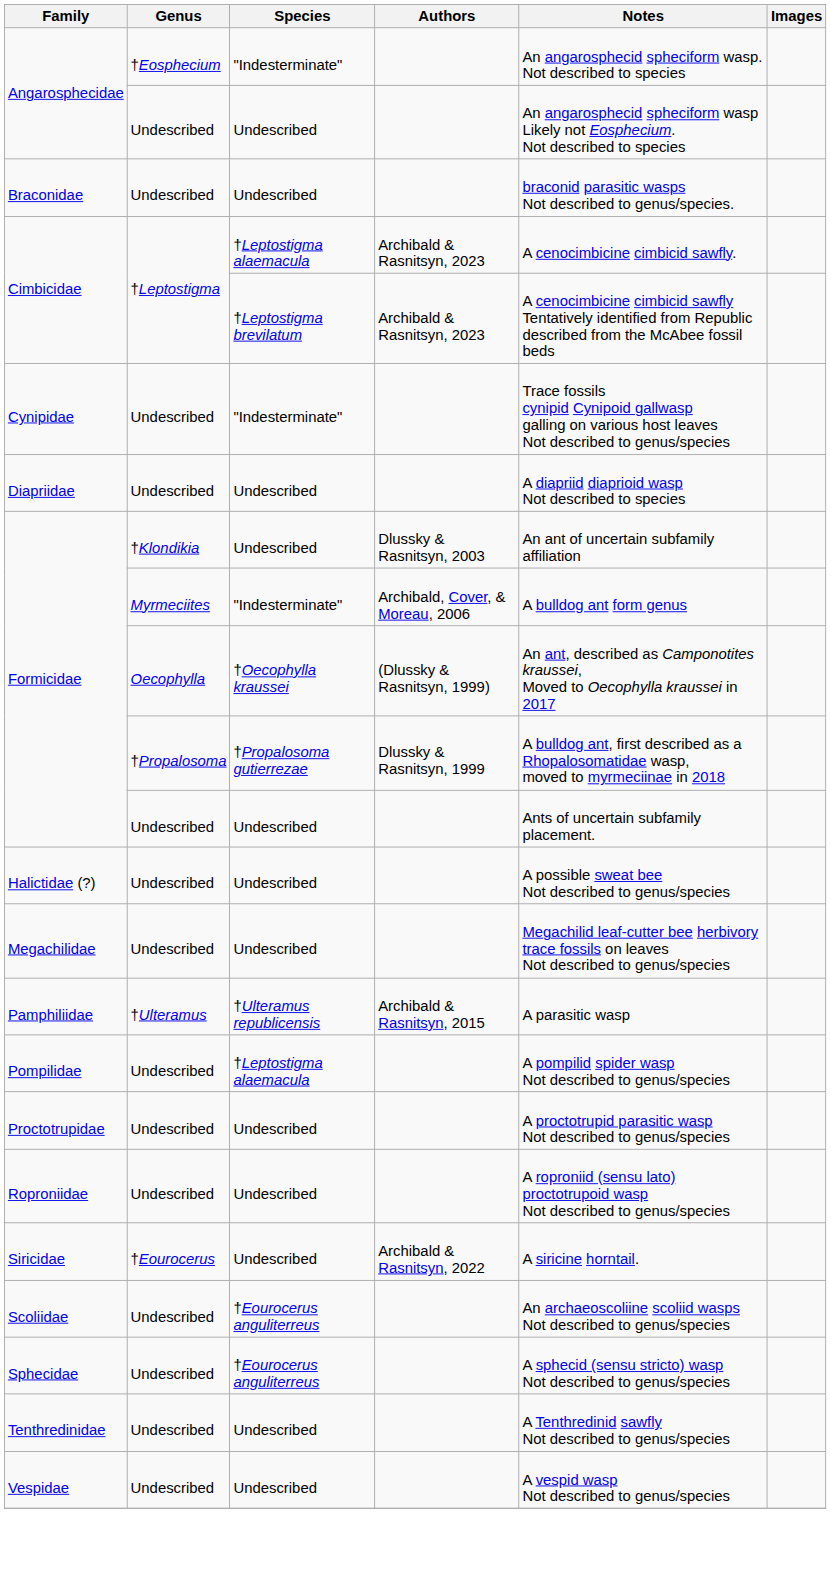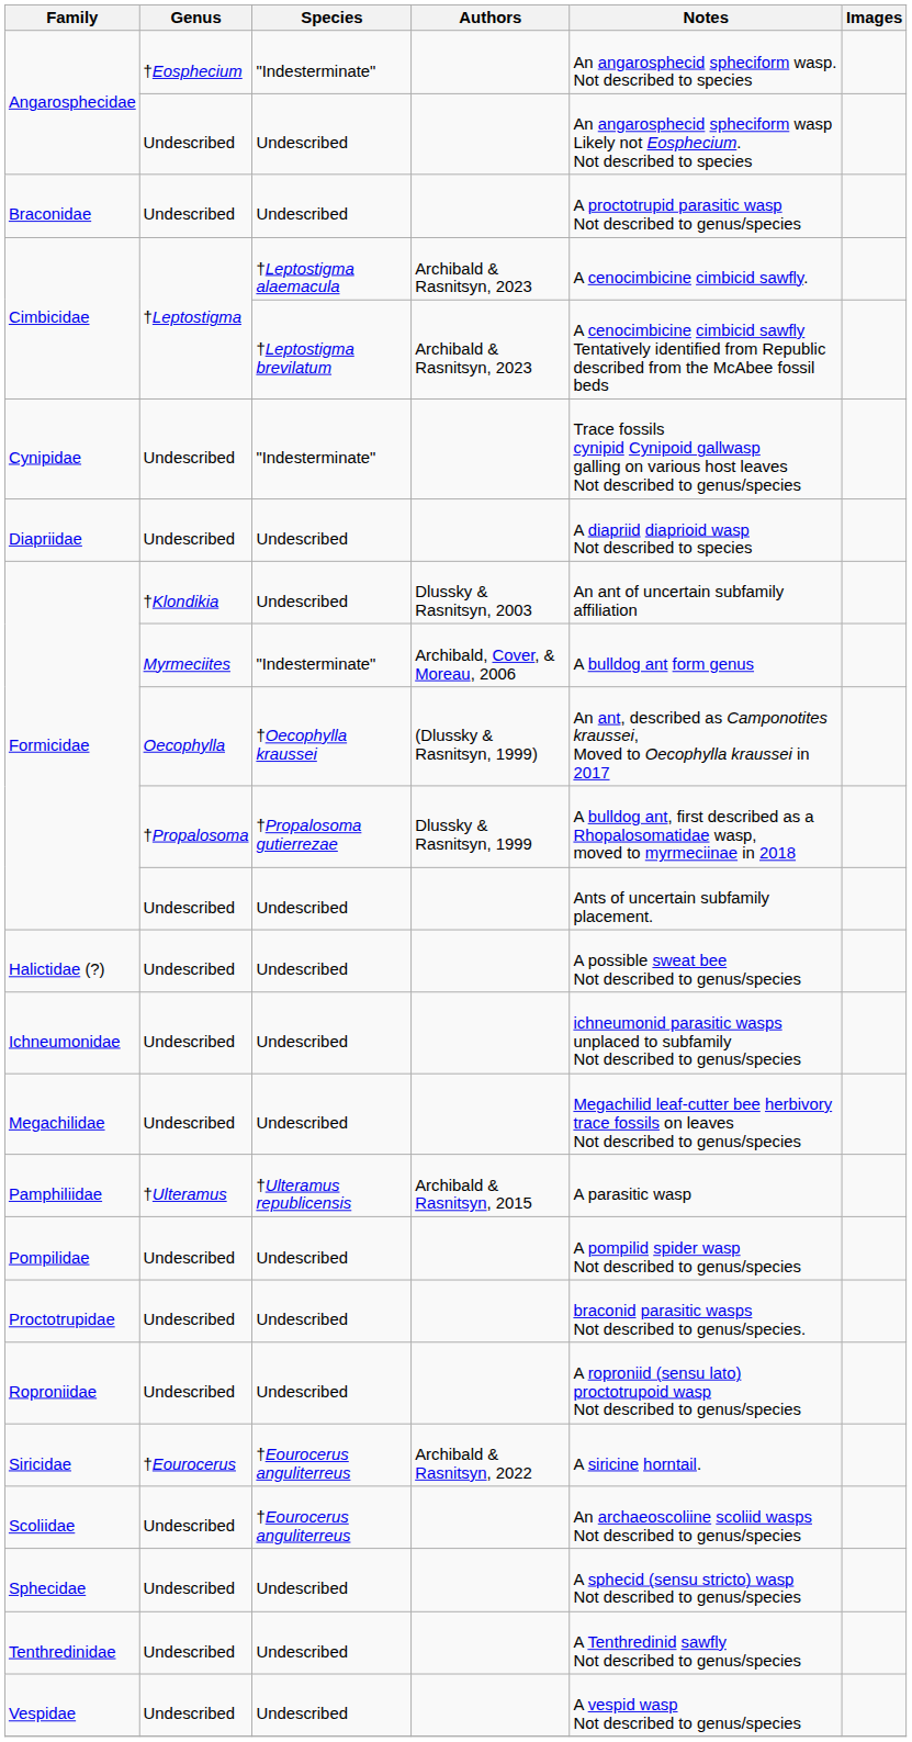 <table class="wikitable sortable"  style="margin:auto; width:100%;">
 <tr>
 <th>Family</th>
 <th>Genus</th>
 <th>Species</th>
 <th>Authors</th>
 <th>Notes</th>
 <th>Images</th>
 </tr>
 <tr>
 <td rowspan=2><a href='#'>Angarosphecidae</a></td>
 <td><br>†<em><a href='#'>Eosphecium</a></em></td>
 <td><br>"Indesterminate"</td>
 <td></td>
 <td><br>An <a href='#'>angarosphecid</a> <a href='#'>spheciform</a> wasp.<br> Not described to species</td>
 <td></td>
 </tr>
 <tr>
 <td><br>Undescribed</td>
 <td><br>Undescribed</td>
 <td></td>
 <td><br>An <a href='#'>angarosphecid</a> <a href='#'>spheciform</a> wasp<br> Likely not <em><a href='#'>Eosphecium</a></em>.<br> Not described to species</td>
 <td></td>
 </tr>
 <tr>
 <td><br><a href='#'>Braconidae</a></td>
 <td><br>Undescribed</td>
 <td><br>Undescribed</td>
 <td></td>
-<td><br><a href='#'>braconid</a> <a href='#'>parasitic wasps</a><br>Not described to genus/species.</td>
+<td><br>A <a href='#'>proctotrupid parasitic wasp</a><br> Not described to genus/species</td>
 <td><br></td>
 </tr>
 <tr>
 <td rowspan=2><a href='#'>Cimbicidae</a></td>
 <td rowspan=2>†<em><a href='#'>Leptostigma</a></em></td>
 <td><br>†<em><a href='#'>Leptostigma alaemacula</a></em></td>
 <td><br>Archibald & Rasnitsyn, 2023</td>
 <td><br>A <a href='#'>cenocimbicine</a> <a href='#'>cimbicid sawfly</a>.</td>
 <td></td>
 </tr>
 <tr>
 <td><br>†<em><a href='#'>Leptostigma brevilatum</a></em></td>
 <td><br>Archibald & Rasnitsyn, 2023</td>
 <td><br>A <a href='#'>cenocimbicine</a> <a href='#'>cimbicid sawfly</a><br> Tentatively identified from Republic<br>described from the McAbee fossil beds</td>
 <td><br></td>
 </tr>
 <tr>
 <td><br><a href='#'>Cynipidae</a></td>
 <td><br>Undescribed</td>
 <td><br>"Indesterminate"</td>
 <td></td>
 <td><br>Trace fossils<br><a href='#'>cynipid</a> <a href='#'>Cynipoid gallwasp</a><br> galling on various host leaves<br>Not described to genus/species</td>
 <td><br></td>
 </tr>
 <tr>
 <td><br><a href='#'>Diapriidae</a></td>
 <td><br>Undescribed</td>
 <td><br>Undescribed</td>
 <td></td>
 <td><br>A <a href='#'>diapriid</a> <a href='#'>diaprioid wasp</a><br> Not described to species</td>
 <td></td>
 </tr>
 <tr>
 <td rowspan=5><a href='#'>Formicidae</a></td>
 <td><br>†<em><a href='#'>Klondikia</a></em></td>
 <td><br>Undescribed</td>
 <td><br>Dlussky & Rasnitsyn, 2003</td>
 <td><br>An ant of uncertain subfamily affiliation</td>
 <td></td>
 </tr>
 <tr>
 <td><br><em><a href='#'>Myrmeciites</a></em></td>
 <td><br>"Indesterminate"</td>
 <td><br>Archibald, <a href='#'>Cover</a>, & <a href='#'>Moreau</a>, 2006</td>
 <td><br>A <a href='#'>bulldog ant</a> <a href='#'>form genus</a></td>
 <td><br></td>
 </tr>
 <tr>
 <td><br><em><a href='#'>Oecophylla</a></em></td>
 <td><br>†<em><a href='#'>Oecophylla kraussei</a></em></td>
 <td><br>(Dlussky & Rasnitsyn, 1999)</td>
 <td><br>An <a href='#'>ant</a>, described as <em>Camponotites kraussei</em>, <br> Moved to <em>Oecophylla kraussei</em> in <a href='#'>2017</a></td>
 <td></td>
 </tr>
 <tr>
 <td><br>†<em><a href='#'>Propalosoma</a></em></td>
 <td><br>†<em><a href='#'>Propalosoma gutierrezae</a></em></td>
 <td><br>Dlussky & Rasnitsyn, 1999</td>
 <td><br>A <a href='#'>bulldog ant</a>, first described as a <a href='#'>Rhopalosomatidae</a> wasp,<br> moved to <a href='#'>myrmeciinae</a> in <a href='#'>2018</a></td>
 <td><br></td>
 </tr>
 <tr>
 <td><br>Undescribed</td>
 <td><br>Undescribed</td>
 <td></td>
 <td><br>Ants of uncertain subfamily placement.</td>
 <td><br></td>
 </tr>
 <tr>
 <td><br><a href='#'>Halictidae</a> (?)</td>
 <td><br>Undescribed</td>
 <td><br>Undescribed</td>
 <td></td>
 <td><br>A possible <a href='#'>sweat bee</a><br> Not described to genus/species</td>
 <td></td>
 </tr>
 <tr>
+<td><br><a href='#'>Ichneumonidae</a></td>
+<td><br>Undescribed</td>
+<td><br>Undescribed</td>
+<td></td>
+<td><br><a href='#'>ichneumonid parasitic wasps</a> unplaced to subfamily<br> Not described to genus/species</td>
+<td><br></td>
+</tr>
+<tr>
 <td><br><a href='#'>Megachilidae</a></td>
 <td><br>Undescribed</td>
 <td><br>Undescribed</td>
 <td></td>
 <td><br><a href='#'>Megachilid leaf-cutter bee</a> <a href='#'>herbivory</a> <a href='#'>trace fossils</a> on leaves<br> Not described to genus/species</td>
 <td></td>
 </tr>
 <tr>
 <td><br><a href='#'>Pamphiliidae</a></td>
 <td><br>†<em><a href='#'>Ulteramus</a></em></td>
 <td><br>†<em><a href='#'>Ulteramus republicensis</a></em></td>
 <td><br>Archibald & <a href='#'>Rasnitsyn</a>, 2015</td>
 <td><br>A parasitic wasp</td>
 <td></td>
 </tr>
 <tr>
 <td><br><a href='#'>Pompilidae</a></td>
 <td><br>Undescribed</td>
-<td><br>†<em><a href='#'>Leptostigma alaemacula</a></em></td>
+<td><br>Undescribed</td>
 <td></td>
 <td><br>A <a href='#'>pompilid</a> <a href='#'>spider wasp</a><br> Not described to genus/species</td>
 <td></td>
 </tr>
 <tr>
 <td><br><a href='#'>Proctotrupidae</a></td>
 <td><br>Undescribed</td>
 <td><br>Undescribed</td>
 <td></td>
-<td><br>A <a href='#'>proctotrupid parasitic wasp</a><br> Not described to genus/species</td>
+<td><br><a href='#'>braconid</a> <a href='#'>parasitic wasps</a><br>Not described to genus/species.</td>
 <td></td>
 </tr>
 <tr>
 <td><br><a href='#'>Roproniidae</a></td>
 <td><br>Undescribed</td>
 <td><br>Undescribed</td>
 <td></td>
 <td><br>A <a href='#'>roproniid (sensu lato)</a> <a href='#'>proctotrupoid wasp</a><br> Not described to genus/species</td>
 <td></td>
 </tr>
 <tr>
 <td><br><a href='#'>Siricidae</a></td>
 <td><br>†<em><a href='#'>Eourocerus</a></em></td>
-<td><br>Undescribed</td>
+<td><br>†<em><a href='#'>Eourocerus anguliterreus</a></em></td>
 <td><br>Archibald & <a href='#'>Rasnitsyn</a>, 2022</td>
 <td><br>A <a href='#'>siricine</a> <a href='#'>horntail</a>.</td>
 <td><br></td>
 </tr>
 <tr>
 <td><br><a href='#'>Scoliidae</a></td>
 <td><br>Undescribed</td>
 <td><br>†<em><a href='#'>Eourocerus anguliterreus</a></em></td>
 <td></td>
 <td><br>An <a href='#'>archaeoscoliine</a> <a href='#'>scoliid wasps</a><br> Not described to genus/species</td>
 <td></td>
 </tr>
 <tr>
 <td><br><a href='#'>Sphecidae</a></td>
 <td><br>Undescribed</td>
-<td><br>†<em><a href='#'>Eourocerus anguliterreus</a></em></td>
+<td><br>Undescribed</td>
 <td></td>
 <td><br>A <a href='#'>sphecid (sensu stricto) wasp</a><br> Not described to genus/species</td>
 <td></td>
 </tr>
 <tr>
 <td><br><a href='#'>Tenthredinidae</a></td>
 <td><br>Undescribed</td>
 <td><br>Undescribed</td>
 <td></td>
 <td><br>A <a href='#'>Tenthredinid</a> <a href='#'>sawfly</a><br> Not described to genus/species</td>
 <td></td>
 </tr>
 <tr>
 <td><br><a href='#'>Vespidae</a></td>
 <td><br>Undescribed</td>
 <td><br>Undescribed</td>
 <td></td>
 <td><br>A <a href='#'>vespid wasp</a><br> Not described to genus/species</td>
 <td></td>
 </tr>
 <tr>
 </tr>
 </table>
